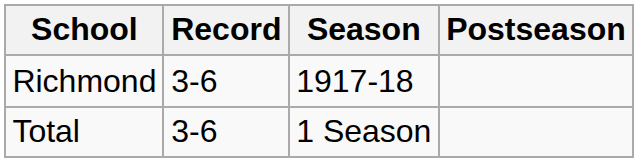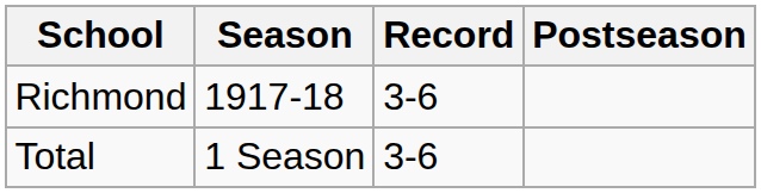 <table class="wikitable">
 <tr>
 <th>School</th>
+<th>Season</th>
 <th>Record</th>
-<th>Season</th>
 <th>Postseason</th>
 </tr>
 <tr>
 <td>Richmond</td>
+<td>1917-18</td>
 <td>3-6</td>
-<td>1917-18</td>
 <td></td>
 </tr>
 <tr>
 <td>Total</td>
+<td>1 Season</td>
 <td>3-6</td>
-<td>1 Season</td>
 <td></td>
 </tr>
 </table>
